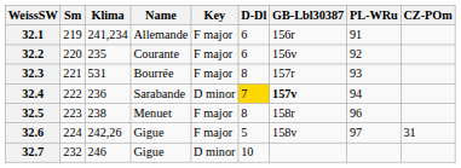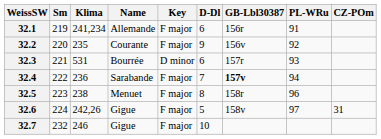 <table border="1" class="wikitable sortable">
 <tr>
 <th data-sort-type="number">WeissSW</th>
 <th>Sm</th>
 <th>Klima</th>
 <th class="unsortable">Name</th>
 <th class="unsortable">Key</th>
 <th>D-Dl</th>
 <th>GB-Lbl30387</th>
 <th>PL-WRu</th>
 <th>CZ-POm</th>
 </tr>
 <tr>
 <th data-sort-value="1">32.1</th>
 <td>219</td>
 <td>241,234</td>
 <td>Allemande</td>
 <td>F major</td>
 <td>6</td>
 <td>156r</td>
 <td>91</td>
 <td></td>
 </tr>
 <tr>
 <th data-sort-value="2">32.2</th>
 <td>220</td>
 <td>235</td>
 <td>Courante</td>
 <td>F major</td>
-<td>6</td>
+<td>9</td>
 <td>156v</td>
 <td>92</td>
 <td></td>
 </tr>
 <tr>
 <th data-sort-value="3">32.3</th>
 <td>221</td>
 <td>531</td>
 <td>Bourrée</td>
-<td>F major</td>
-<td>8</td>
+<td>D minor</td>
+<td>6</td>
 <td>157r</td>
 <td>93</td>
 <td></td>
 </tr>
 <tr>
 <th data-sort-value="4">32.4</th>
 <td>222</td>
 <td>236</td>
 <td>Sarabande</td>
-<td>D minor</td>
-<td style="background: gold;">7</td>
+<td>F major</td>
+<td>7</td>
 <td><strong>157v</strong></td>
 <td>94</td>
 <td></td>
 </tr>
 <tr>
 <th data-sort-value="5">32.5</th>
 <td>223</td>
 <td>238</td>
 <td>Menuet</td>
 <td>F major</td>
 <td>8</td>
 <td>158r</td>
 <td>96</td>
 <td></td>
 </tr>
 <tr>
 <th data-sort-value="6">32.6</th>
 <td>224</td>
 <td>242,26</td>
 <td>Gigue</td>
 <td>F major</td>
 <td>5</td>
 <td>158v</td>
 <td>97</td>
 <td>31</td>
 </tr>
 <tr>
 <th data-sort-value="7">32.7</th>
 <td>232</td>
 <td>246</td>
 <td>Gigue</td>
-<td>D minor</td>
+<td>F major</td>
 <td>10</td>
 <td></td>
 <td></td>
 <td></td>
 </tr>
 </table>
